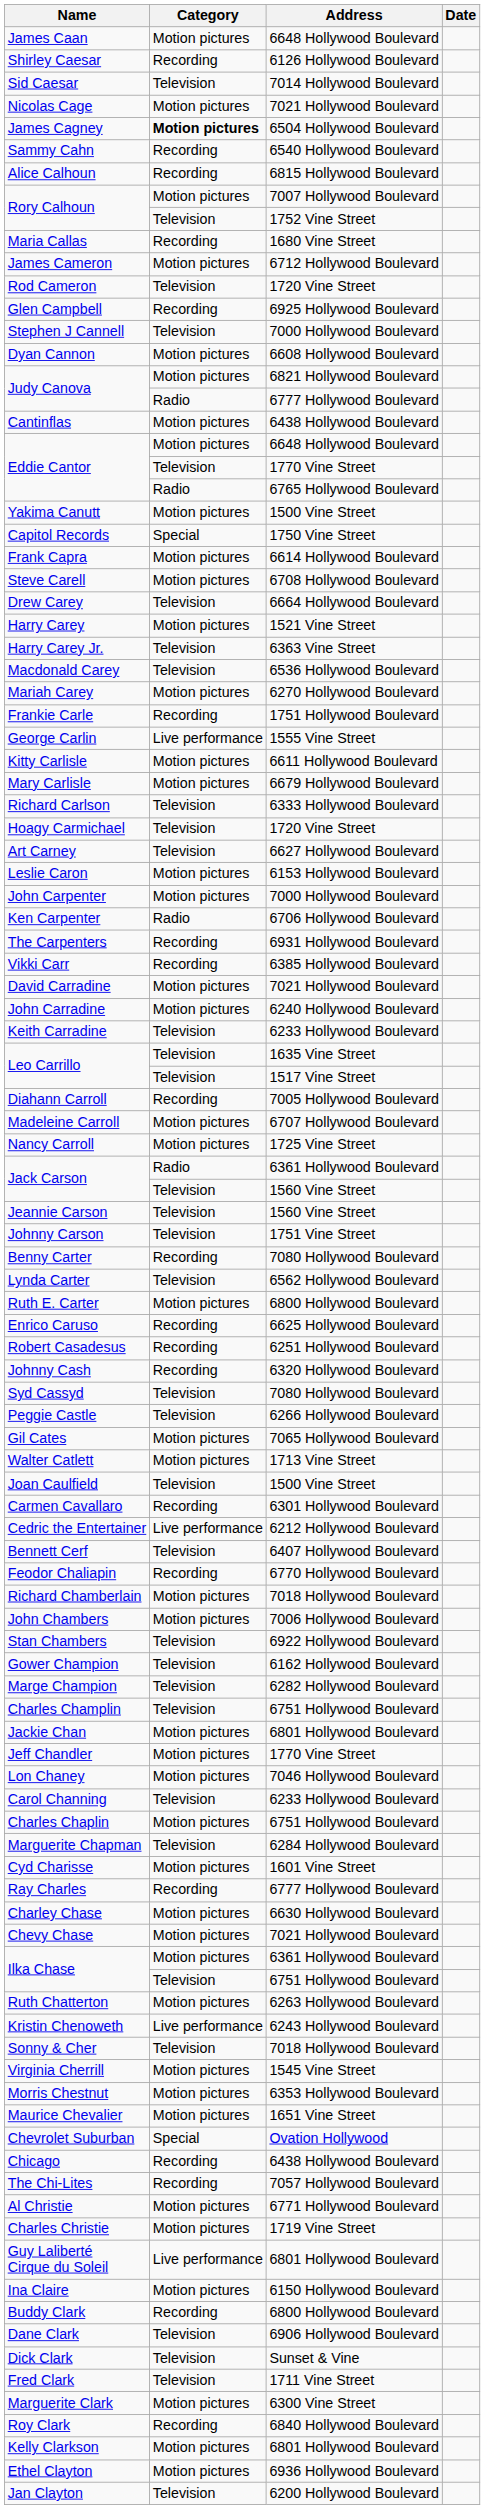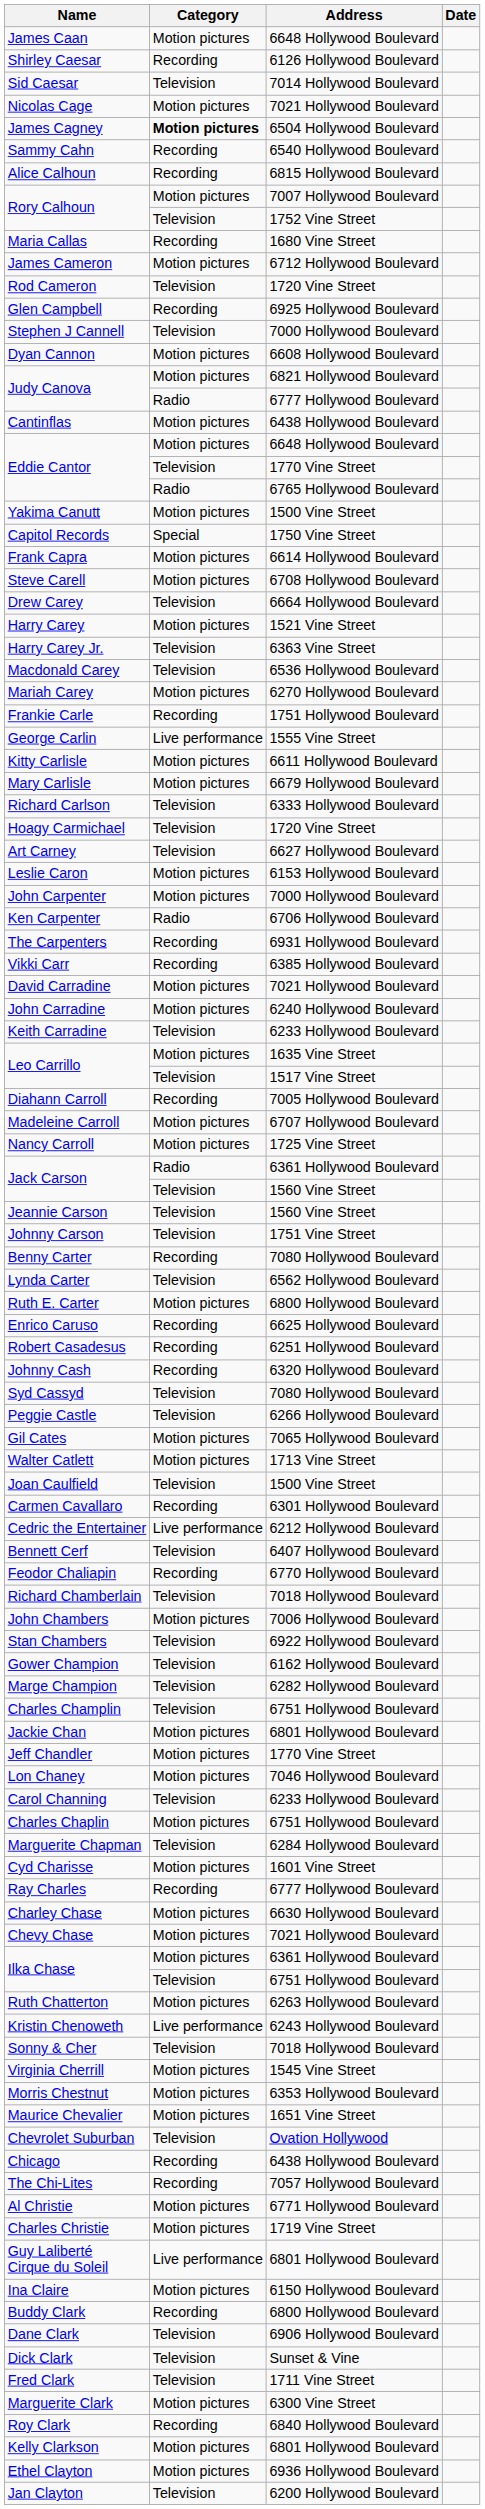 <table class="wikitable sortable" style="font-size: 100%;">
 <tr>
 <th>Name</th>
 <th>Category</th>
 <th>Address</th>
 <th>Date</th>
 </tr>
 <tr>
 <td><a href='#'>James Caan</a></td>
 <td>Motion pictures</td>
 <td>6648 Hollywood Boulevard</td>
 <td></td>
 </tr>
 <tr>
 <td><a href='#'>Shirley Caesar</a></td>
 <td>Recording</td>
 <td>6126 Hollywood Boulevard</td>
 <td></td>
 </tr>
 <tr>
 <td><a href='#'>Sid Caesar</a></td>
 <td>Television</td>
 <td>7014 Hollywood Boulevard</td>
 <td></td>
 </tr>
 <tr>
 <td><a href='#'>Nicolas Cage</a></td>
 <td>Motion pictures</td>
 <td>7021 Hollywood Boulevard</td>
 <td></td>
 </tr>
 <tr>
 <td><a href='#'>James Cagney</a></td>
 <td><strong>Motion pictures</strong></td>
 <td>6504 Hollywood Boulevard</td>
 <td></td>
 </tr>
 <tr>
 <td><a href='#'>Sammy Cahn</a></td>
 <td>Recording</td>
 <td>6540 Hollywood Boulevard</td>
 <td></td>
 </tr>
 <tr>
 <td><a href='#'>Alice Calhoun</a></td>
 <td>Recording</td>
 <td>6815 Hollywood Boulevard</td>
 <td></td>
 </tr>
 <tr>
 <td rowspan="2"><a href='#'>Rory Calhoun</a></td>
 <td>Motion pictures</td>
 <td>7007 Hollywood Boulevard</td>
 <td></td>
 </tr>
 <tr>
 <td>Television</td>
 <td>1752 Vine Street</td>
 <td></td>
 </tr>
 <tr>
 <td><a href='#'>Maria Callas</a></td>
 <td>Recording</td>
 <td>1680 Vine Street</td>
 <td></td>
 </tr>
 <tr>
 <td><a href='#'>James Cameron</a></td>
 <td>Motion pictures</td>
 <td>6712 Hollywood Boulevard</td>
 <td></td>
 </tr>
 <tr>
 <td><a href='#'>Rod Cameron</a></td>
 <td>Television</td>
 <td>1720 Vine Street</td>
 <td></td>
 </tr>
 <tr>
 <td><a href='#'>Glen Campbell</a></td>
 <td>Recording</td>
 <td>6925 Hollywood Boulevard</td>
 <td></td>
 </tr>
 <tr>
 <td><a href='#'>Stephen J Cannell</a></td>
 <td>Television</td>
 <td>7000 Hollywood Boulevard</td>
 <td></td>
 </tr>
 <tr>
 <td><a href='#'>Dyan Cannon</a></td>
 <td>Motion pictures</td>
 <td>6608 Hollywood Boulevard</td>
 <td></td>
 </tr>
 <tr>
 <td rowspan="2"><a href='#'>Judy Canova</a></td>
 <td>Motion pictures</td>
 <td>6821 Hollywood Boulevard</td>
 <td></td>
 </tr>
 <tr>
 <td>Radio</td>
 <td>6777 Hollywood Boulevard</td>
 <td></td>
 </tr>
 <tr>
 <td><a href='#'>Cantinflas</a></td>
 <td>Motion pictures</td>
 <td>6438 Hollywood Boulevard</td>
 <td></td>
 </tr>
 <tr>
 <td rowspan="3"><a href='#'>Eddie Cantor</a></td>
 <td>Motion pictures</td>
 <td>6648 Hollywood Boulevard</td>
 <td></td>
 </tr>
 <tr>
 <td>Television</td>
 <td>1770 Vine Street</td>
 <td></td>
 </tr>
 <tr>
 <td>Radio</td>
 <td>6765 Hollywood Boulevard</td>
 <td></td>
 </tr>
 <tr>
 <td><a href='#'>Yakima Canutt</a></td>
 <td>Motion pictures</td>
 <td>1500 Vine Street</td>
 <td></td>
 </tr>
 <tr>
 <td><a href='#'>Capitol Records</a></td>
 <td>Special</td>
 <td>1750 Vine Street</td>
 <td></td>
 </tr>
 <tr>
 <td><a href='#'>Frank Capra</a></td>
 <td>Motion pictures</td>
 <td>6614 Hollywood Boulevard</td>
 <td></td>
 </tr>
 <tr>
 <td><a href='#'>Steve Carell</a></td>
 <td>Motion pictures</td>
 <td>6708 Hollywood Boulevard</td>
 <td></td>
 </tr>
 <tr>
 <td><a href='#'>Drew Carey</a></td>
 <td>Television</td>
 <td>6664 Hollywood Boulevard</td>
 <td></td>
 </tr>
 <tr>
 <td><a href='#'>Harry Carey</a></td>
 <td>Motion pictures</td>
 <td>1521 Vine Street</td>
 <td></td>
 </tr>
 <tr>
 <td><a href='#'>Harry Carey Jr.</a></td>
 <td>Television</td>
 <td>6363 Vine Street</td>
 <td></td>
 </tr>
 <tr>
 <td><a href='#'>Macdonald Carey</a></td>
 <td>Television</td>
 <td>6536 Hollywood Boulevard</td>
 <td></td>
 </tr>
 <tr>
 <td><a href='#'>Mariah Carey</a></td>
 <td>Motion pictures</td>
 <td>6270 Hollywood Boulevard</td>
 <td></td>
 </tr>
 <tr>
 <td><a href='#'>Frankie Carle</a></td>
 <td>Recording</td>
 <td>1751 Hollywood Boulevard</td>
 <td></td>
 </tr>
 <tr>
 <td><a href='#'>George Carlin</a></td>
 <td>Live performance</td>
 <td>1555 Vine Street</td>
 <td></td>
 </tr>
 <tr>
 <td><a href='#'>Kitty Carlisle</a></td>
 <td>Motion pictures</td>
 <td>6611 Hollywood Boulevard</td>
 <td></td>
 </tr>
 <tr>
 <td><a href='#'>Mary Carlisle</a></td>
 <td>Motion pictures</td>
 <td>6679 Hollywood Boulevard</td>
 <td></td>
 </tr>
 <tr>
 <td><a href='#'>Richard Carlson</a></td>
 <td>Television</td>
 <td>6333 Hollywood Boulevard</td>
 <td></td>
 </tr>
 <tr>
 <td><a href='#'>Hoagy Carmichael</a></td>
 <td>Television</td>
 <td>1720 Vine Street</td>
 <td></td>
 </tr>
 <tr>
 <td><a href='#'>Art Carney</a></td>
 <td>Television</td>
 <td>6627 Hollywood Boulevard</td>
 <td></td>
 </tr>
 <tr>
 <td><a href='#'>Leslie Caron</a></td>
 <td>Motion pictures</td>
 <td>6153 Hollywood Boulevard</td>
 <td></td>
 </tr>
 <tr>
 <td><a href='#'>John Carpenter</a></td>
 <td>Motion pictures</td>
 <td>7000 Hollywood Boulevard</td>
 <td></td>
 </tr>
 <tr>
 <td><a href='#'>Ken Carpenter</a></td>
 <td>Radio</td>
 <td>6706 Hollywood Boulevard</td>
 <td></td>
 </tr>
 <tr>
 <td><a href='#'>The Carpenters</a></td>
 <td>Recording</td>
 <td>6931 Hollywood Boulevard</td>
 <td></td>
 </tr>
 <tr>
 <td><a href='#'>Vikki Carr</a></td>
 <td>Recording</td>
 <td>6385 Hollywood Boulevard</td>
 <td></td>
 </tr>
 <tr>
 <td><a href='#'>David Carradine</a></td>
 <td>Motion pictures</td>
 <td>7021 Hollywood Boulevard</td>
 <td></td>
 </tr>
 <tr>
 <td><a href='#'>John Carradine</a></td>
 <td>Motion pictures</td>
 <td>6240 Hollywood Boulevard</td>
 <td></td>
 </tr>
 <tr>
 <td><a href='#'>Keith Carradine</a></td>
 <td>Television</td>
 <td>6233 Hollywood Boulevard</td>
 <td></td>
 </tr>
 <tr>
 <td rowspan="2"><a href='#'>Leo Carrillo</a></td>
-<td>Television</td>
+<td>Motion pictures</td>
 <td>1635 Vine Street</td>
 <td></td>
 </tr>
 <tr>
 <td>Television</td>
 <td>1517 Vine Street</td>
 <td></td>
 </tr>
 <tr>
 <td><a href='#'>Diahann Carroll</a></td>
 <td>Recording</td>
 <td>7005 Hollywood Boulevard</td>
 <td></td>
 </tr>
 <tr>
 <td><a href='#'>Madeleine Carroll</a></td>
 <td>Motion pictures</td>
 <td>6707 Hollywood Boulevard</td>
 <td></td>
 </tr>
 <tr>
 <td><a href='#'>Nancy Carroll</a></td>
 <td>Motion pictures</td>
 <td>1725 Vine Street</td>
 <td></td>
 </tr>
 <tr>
 <td rowspan="2"><a href='#'>Jack Carson</a></td>
 <td>Radio</td>
 <td>6361 Hollywood Boulevard</td>
 <td></td>
 </tr>
 <tr>
 <td>Television</td>
 <td>1560 Vine Street</td>
 <td></td>
 </tr>
 <tr>
 <td><a href='#'>Jeannie Carson</a></td>
 <td>Television</td>
 <td>1560 Vine Street</td>
 <td></td>
 </tr>
 <tr>
 <td><a href='#'>Johnny Carson</a></td>
 <td>Television</td>
 <td>1751 Vine Street</td>
 <td></td>
 </tr>
 <tr>
 <td><a href='#'>Benny Carter</a></td>
 <td>Recording</td>
 <td>7080 Hollywood Boulevard</td>
 <td></td>
 </tr>
 <tr>
 <td><a href='#'>Lynda Carter</a></td>
 <td>Television</td>
 <td>6562 Hollywood Boulevard</td>
 <td></td>
 </tr>
 <tr>
 <td><a href='#'>Ruth E. Carter</a></td>
 <td>Motion pictures</td>
 <td>6800 Hollywood Boulevard</td>
 <td></td>
 </tr>
 <tr>
 <td><a href='#'>Enrico Caruso</a></td>
 <td>Recording</td>
 <td>6625 Hollywood Boulevard</td>
 <td></td>
 </tr>
 <tr>
 <td><a href='#'>Robert Casadesus</a></td>
 <td>Recording</td>
 <td>6251 Hollywood Boulevard</td>
 <td></td>
 </tr>
 <tr>
 <td><a href='#'>Johnny Cash</a></td>
 <td>Recording</td>
 <td>6320 Hollywood Boulevard</td>
 <td></td>
 </tr>
 <tr>
 <td><a href='#'>Syd Cassyd</a></td>
 <td>Television</td>
 <td>7080 Hollywood Boulevard</td>
 <td></td>
 </tr>
 <tr>
 <td><a href='#'>Peggie Castle</a></td>
 <td>Television</td>
 <td>6266 Hollywood Boulevard</td>
 <td></td>
 </tr>
 <tr>
 <td><a href='#'>Gil Cates</a></td>
 <td>Motion pictures</td>
 <td>7065 Hollywood Boulevard</td>
 <td></td>
 </tr>
 <tr>
 <td><a href='#'>Walter Catlett</a></td>
 <td>Motion pictures</td>
 <td>1713 Vine Street</td>
 <td></td>
 </tr>
 <tr>
 <td><a href='#'>Joan Caulfield</a></td>
 <td>Television</td>
 <td>1500 Vine Street</td>
 <td></td>
 </tr>
 <tr>
 <td><a href='#'>Carmen Cavallaro</a></td>
 <td>Recording</td>
 <td>6301 Hollywood Boulevard</td>
 <td></td>
 </tr>
 <tr>
 <td><a href='#'>Cedric the Entertainer</a></td>
 <td>Live performance</td>
 <td>6212 Hollywood Boulevard</td>
 <td></td>
 </tr>
 <tr>
 <td><a href='#'>Bennett Cerf</a></td>
 <td>Television</td>
 <td>6407 Hollywood Boulevard</td>
 <td></td>
 </tr>
 <tr>
 <td><a href='#'>Feodor Chaliapin</a></td>
 <td>Recording</td>
 <td>6770 Hollywood Boulevard</td>
 <td></td>
 </tr>
 <tr>
 <td><a href='#'>Richard Chamberlain</a></td>
-<td>Motion pictures</td>
+<td>Television</td>
 <td>7018 Hollywood Boulevard</td>
 <td></td>
 </tr>
 <tr>
 <td><a href='#'>John Chambers</a></td>
 <td>Motion pictures</td>
 <td>7006 Hollywood Boulevard</td>
 <td></td>
 </tr>
 <tr>
 <td><a href='#'>Stan Chambers</a></td>
 <td>Television</td>
 <td>6922 Hollywood Boulevard</td>
 <td></td>
 </tr>
 <tr>
 <td><a href='#'>Gower Champion</a></td>
 <td>Television</td>
 <td>6162 Hollywood Boulevard</td>
 <td></td>
 </tr>
 <tr>
 <td><a href='#'>Marge Champion</a></td>
 <td>Television</td>
 <td>6282 Hollywood Boulevard</td>
 <td></td>
 </tr>
 <tr>
 <td><a href='#'>Charles Champlin</a></td>
 <td>Television</td>
 <td>6751 Hollywood Boulevard</td>
 <td></td>
 </tr>
 <tr>
 <td><a href='#'>Jackie Chan</a></td>
 <td>Motion pictures</td>
 <td>6801 Hollywood Boulevard</td>
 <td></td>
 </tr>
 <tr>
 <td><a href='#'>Jeff Chandler</a></td>
 <td>Motion pictures</td>
 <td>1770 Vine Street</td>
 <td></td>
 </tr>
 <tr>
 <td><a href='#'>Lon Chaney</a></td>
 <td>Motion pictures</td>
 <td>7046 Hollywood Boulevard</td>
 <td></td>
 </tr>
 <tr>
 <td><a href='#'>Carol Channing</a></td>
 <td>Television</td>
 <td>6233 Hollywood Boulevard</td>
 <td></td>
 </tr>
 <tr>
 <td><a href='#'>Charles Chaplin</a></td>
 <td>Motion pictures</td>
 <td>6751 Hollywood Boulevard</td>
 <td></td>
 </tr>
 <tr>
 <td><a href='#'>Marguerite Chapman</a></td>
 <td>Television</td>
 <td>6284 Hollywood Boulevard</td>
 <td></td>
 </tr>
 <tr>
 <td><a href='#'>Cyd Charisse</a></td>
 <td>Motion pictures</td>
 <td>1601 Vine Street</td>
 <td></td>
 </tr>
 <tr>
 <td><a href='#'>Ray Charles</a></td>
 <td>Recording</td>
 <td>6777 Hollywood Boulevard</td>
 <td></td>
 </tr>
 <tr>
 <td><a href='#'>Charley Chase</a></td>
 <td>Motion pictures</td>
 <td>6630 Hollywood Boulevard</td>
 <td></td>
 </tr>
 <tr>
 <td><a href='#'>Chevy Chase</a></td>
 <td>Motion pictures</td>
 <td>7021 Hollywood Boulevard</td>
 <td></td>
 </tr>
 <tr>
 <td rowspan="2"><a href='#'>Ilka Chase</a></td>
 <td>Motion pictures</td>
 <td>6361 Hollywood Boulevard</td>
 <td></td>
 </tr>
 <tr>
 <td>Television</td>
 <td>6751 Hollywood Boulevard</td>
 <td></td>
 </tr>
 <tr>
 <td><a href='#'>Ruth Chatterton</a></td>
 <td>Motion pictures</td>
 <td>6263 Hollywood Boulevard</td>
 <td></td>
 </tr>
 <tr>
 <td><a href='#'>Kristin Chenoweth</a></td>
 <td>Live performance</td>
 <td>6243 Hollywood Boulevard</td>
 <td></td>
 </tr>
 <tr>
 <td><a href='#'>Sonny & Cher</a></td>
 <td>Television</td>
 <td>7018 Hollywood Boulevard</td>
 <td></td>
 </tr>
 <tr>
 <td><a href='#'>Virginia Cherrill</a></td>
 <td>Motion pictures</td>
 <td>1545 Vine Street</td>
 <td></td>
 </tr>
 <tr>
 <td><a href='#'>Morris Chestnut</a></td>
 <td>Motion pictures</td>
 <td>6353 Hollywood Boulevard</td>
 <td></td>
 </tr>
 <tr>
 <td><a href='#'>Maurice Chevalier</a></td>
 <td>Motion pictures</td>
 <td>1651 Vine Street</td>
 <td></td>
 </tr>
 <tr>
 <td><a href='#'>Chevrolet Suburban</a></td>
-<td>Special</td>
+<td>Television</td>
 <td><a href='#'>Ovation Hollywood</a></td>
 <td></td>
 </tr>
 <tr>
 <td><a href='#'>Chicago</a></td>
 <td>Recording</td>
 <td>6438 Hollywood Boulevard</td>
 <td></td>
 </tr>
 <tr>
 <td><a href='#'>The Chi-Lites</a></td>
 <td>Recording</td>
 <td>7057 Hollywood Boulevard</td>
 <td></td>
 </tr>
 <tr>
 <td><a href='#'>Al Christie</a></td>
 <td>Motion pictures</td>
 <td>6771 Hollywood Boulevard</td>
 <td></td>
 </tr>
 <tr>
 <td><a href='#'>Charles Christie</a></td>
 <td>Motion pictures</td>
 <td>1719 Vine Street</td>
 <td></td>
 </tr>
 <tr>
 <td><a href='#'>Guy Laliberté</a><br><a href='#'>Cirque du Soleil</a></td>
 <td>Live performance</td>
 <td>6801 Hollywood Boulevard</td>
 <td></td>
 </tr>
 <tr>
 <td><a href='#'>Ina Claire</a></td>
 <td>Motion pictures</td>
 <td>6150 Hollywood Boulevard</td>
 <td></td>
 </tr>
 <tr>
 <td><a href='#'>Buddy Clark</a></td>
 <td>Recording</td>
 <td>6800 Hollywood Boulevard</td>
 <td></td>
 </tr>
 <tr>
 <td><a href='#'>Dane Clark</a></td>
 <td>Television</td>
 <td>6906 Hollywood Boulevard</td>
 <td></td>
 </tr>
 <tr>
 <td><a href='#'>Dick Clark</a></td>
 <td>Television</td>
 <td>Sunset & Vine</td>
 <td></td>
 </tr>
 <tr>
 <td><a href='#'>Fred Clark</a></td>
 <td>Television</td>
 <td>1711 Vine Street</td>
 <td></td>
 </tr>
 <tr>
 <td><a href='#'>Marguerite Clark</a></td>
 <td>Motion pictures</td>
 <td>6300 Vine Street</td>
 <td></td>
 </tr>
 <tr>
 <td><a href='#'>Roy Clark</a></td>
 <td>Recording</td>
 <td>6840 Hollywood Boulevard</td>
 <td></td>
 </tr>
 <tr>
 <td><a href='#'>Kelly Clarkson</a></td>
 <td>Motion pictures</td>
 <td>6801 Hollywood Boulevard</td>
 <td></td>
 </tr>
 <tr>
 <td><a href='#'>Ethel Clayton</a></td>
 <td>Motion pictures</td>
 <td>6936 Hollywood Boulevard</td>
 <td></td>
 </tr>
 <tr>
 <td><a href='#'>Jan Clayton</a></td>
 <td>Television</td>
 <td>6200 Hollywood Boulevard</td>
 <td></td>
 </tr>
 </table>
